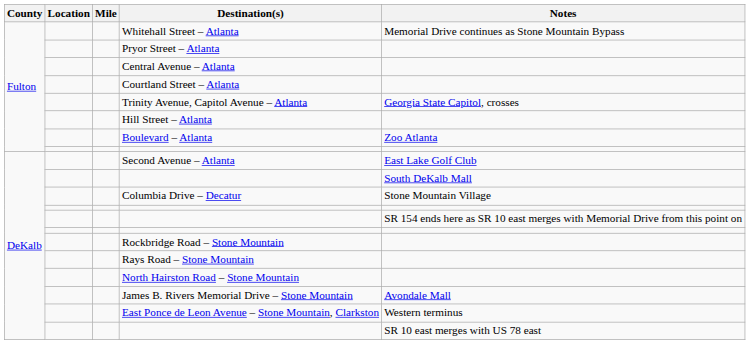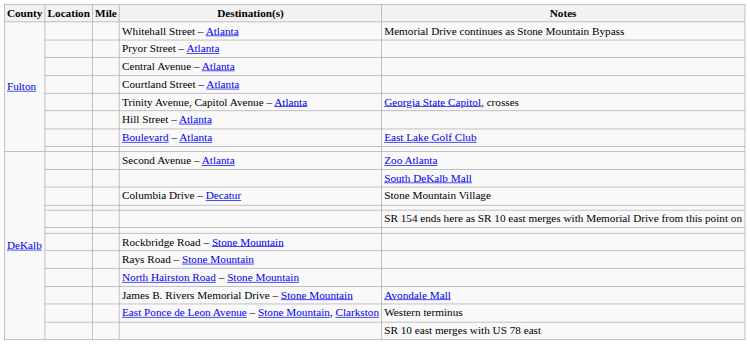 <table class="wikitable">
 <tr>
 <th>County</th>
 <th>Location</th>
 <th>Mile</th>
 <th>Destination(s)</th>
 <th>Notes</th>
 </tr>
 <tr>
 <td rowspan=8><a href='#'>Fulton</a></td>
 <td></td>
 <td></td>
 <td>Whitehall Street – <a href='#'>Atlanta</a></td>
 <td>Memorial Drive continues as Stone Mountain Bypass</td>
 </tr>
 <tr>
 <td></td>
 <td></td>
 <td>Pryor Street – <a href='#'>Atlanta</a></td>
 <td></td>
 </tr>
 <tr>
 <td></td>
 <td></td>
 <td>Central Avenue – <a href='#'>Atlanta</a></td>
 <td></td>
 </tr>
 <tr>
 <td></td>
 <td></td>
 <td>Courtland Street – <a href='#'>Atlanta</a></td>
 <td></td>
 </tr>
 <tr>
 <td></td>
 <td></td>
 <td>Trinity Avenue, Capitol Avenue – <a href='#'>Atlanta</a></td>
 <td><a href='#'>Georgia State Capitol</a>, crosses </td>
 </tr>
 <tr>
 <td></td>
 <td></td>
 <td>Hill Street – <a href='#'>Atlanta</a></td>
 <td></td>
 </tr>
 <tr>
 <td></td>
 <td></td>
 <td><a href='#'>Boulevard</a> – <a href='#'>Atlanta</a></td>
-<td><a href='#'>Zoo Atlanta</a></td>
+<td><a href='#'>East Lake Golf Club</a></td>
 </tr>
 <tr>
 <td></td>
 <td></td>
 <td></td>
 <td></td>
 </tr>
 <tr>
 <td rowspan=12><a href='#'>DeKalb</a></td>
 <td></td>
 <td></td>
 <td>Second Avenue – <a href='#'>Atlanta</a></td>
-<td><a href='#'>East Lake Golf Club</a></td>
+<td><a href='#'>Zoo Atlanta</a></td>
 </tr>
 <tr>
 <td></td>
 <td></td>
 <td></td>
 <td><a href='#'>South DeKalb Mall</a></td>
 </tr>
 <tr>
 <td></td>
 <td></td>
 <td>Columbia Drive – <a href='#'>Decatur</a></td>
 <td>Stone Mountain Village</td>
 </tr>
 <tr>
 <td></td>
 <td></td>
 <td></td>
 <td></td>
 </tr>
 <tr>
 <td></td>
 <td></td>
 <td></td>
 <td>SR 154 ends here as SR 10 east merges with Memorial Drive from this point on</td>
 </tr>
 <tr>
 <td></td>
 <td></td>
 <td></td>
 <td></td>
 </tr>
 <tr>
 <td></td>
 <td></td>
 <td>Rockbridge Road – <a href='#'>Stone Mountain</a></td>
 <td></td>
 </tr>
 <tr>
 <td></td>
 <td></td>
 <td>Rays Road – <a href='#'>Stone Mountain</a></td>
 <td></td>
 </tr>
 <tr>
 <td></td>
 <td></td>
 <td><a href='#'>North Hairston Road</a> – <a href='#'>Stone Mountain</a></td>
 <td></td>
 </tr>
 <tr>
 <td></td>
 <td></td>
 <td>James B. Rivers Memorial Drive – <a href='#'>Stone Mountain</a></td>
 <td><a href='#'>Avondale Mall</a></td>
 </tr>
 <tr>
 <td></td>
 <td></td>
 <td><a href='#'>East Ponce de Leon Avenue</a> – <a href='#'>Stone Mountain</a>, <a href='#'>Clarkston</a></td>
 <td>Western terminus</td>
 </tr>
 <tr>
 <td></td>
 <td></td>
 <td></td>
 <td>SR 10 east merges with US 78 east</td>
 </tr>
 </table>
